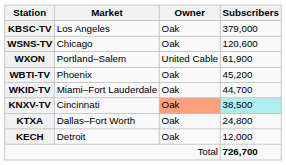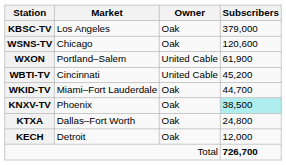 <table class="wikitable sortable" style= "margin: 1em; float:right;">
 <tr>
 <th scope = "col">Station</th>
 <th scope = "col">Market</th>
 <th scope = "col">Owner</th>
 <th scope = "col">Subscribers</th>
 </tr>
 <tr>
 <th scope = "row" >KBSC-TV</th>
 <td>Los Angeles</td>
 <td>Oak</td>
 <td>379,000</td>
 </tr>
 <tr>
 <th scope = "row" >WSNS-TV</th>
 <td>Chicago</td>
 <td>Oak</td>
 <td>120,600</td>
 </tr>
 <tr>
 <th scope = "row" >WXON</th>
 <td>Portland–Salem</td>
 <td>United Cable</td>
 <td>61,900</td>
 </tr>
 <tr>
 <th scope = "row" >WBTI-TV</th>
-<td>Phoenix</td>
-<td>Oak</td>
+<td>Cincinnati</td>
+<td>United Cable</td>
 <td>45,200</td>
 </tr>
 <tr>
 <th scope = "row" >WKID-TV</th>
 <td>Miami–Fort Lauderdale</td>
 <td>Oak</td>
 <td>44,700</td>
 </tr>
 <tr>
 <th scope = "row" >KNXV-TV</th>
-<td>Cincinnati</td>
-<td style="background: lightsalmon;">Oak</td>
+<td>Phoenix</td>
+<td>Oak</td>
 <td style="background: paleturquoise;">38,500</td>
 </tr>
 <tr>
 <th scope = "row" >KTXA</th>
 <td>Dallas–Fort Worth</td>
 <td>Oak</td>
 <td>24,800</td>
 </tr>
 <tr>
 <th scope = "row" >KECH</th>
 <td>Detroit</td>
 <td>Oak</td>
 <td>12,000</td>
 </tr>
 <tr class="sortbottom">
 <td colspan="3" style="text-align:right;" scope="row" >Total</td>
 <td><strong>726,700</strong></td>
 </tr>
 </table>
